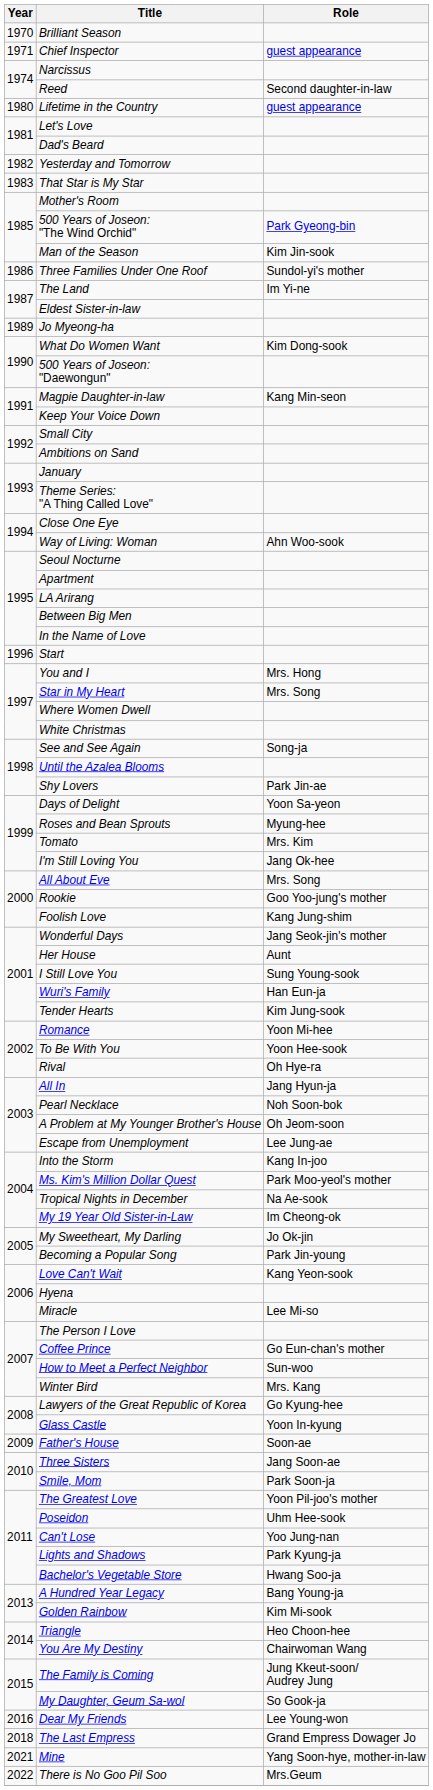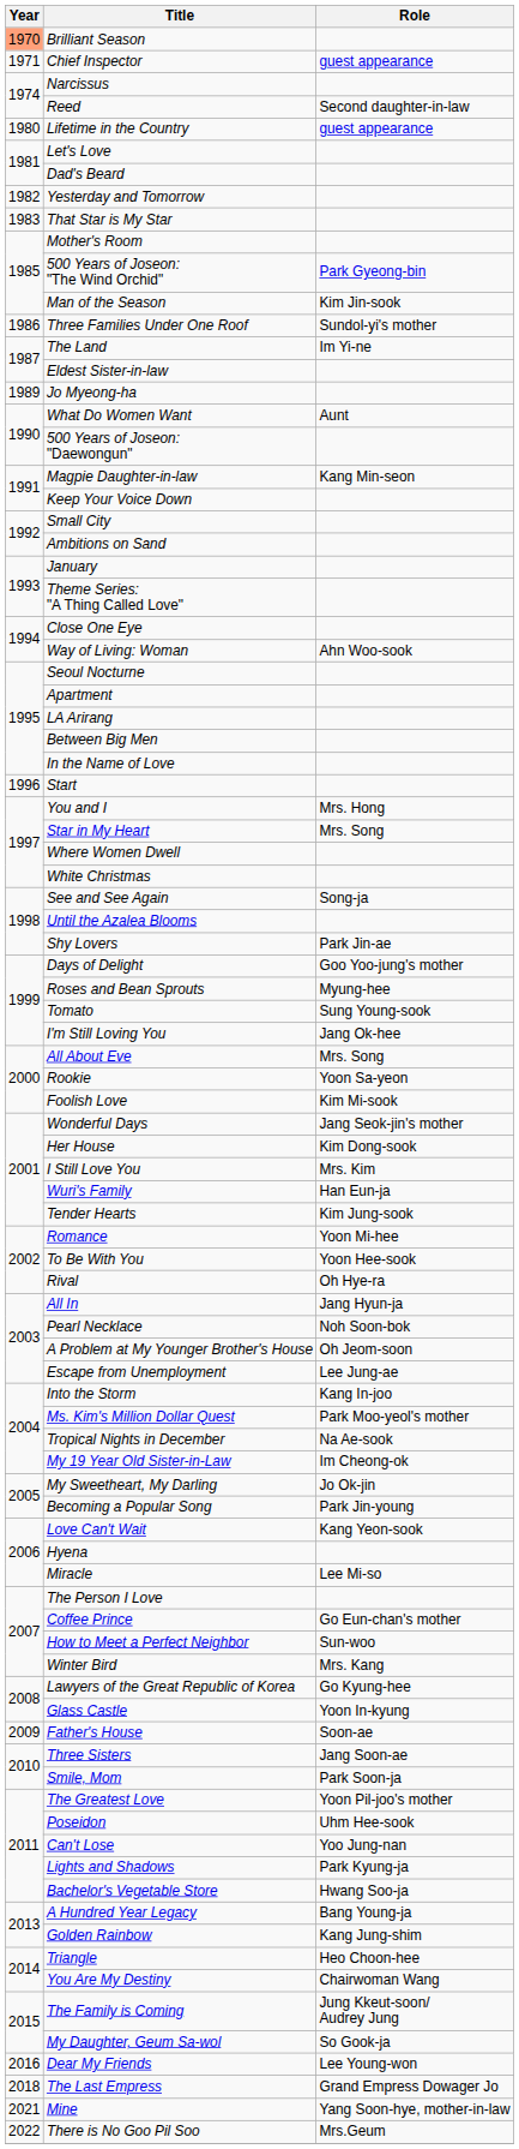 <table class="wikitable">
 <tr>
 <th>Year</th>
 <th>Title</th>
 <th>Role</th>
 </tr>
 <tr>
-<td>1970</td>
+<td style="background: lightsalmon;">1970</td>
 <td><em>Brilliant Season</em></td>
 <td></td>
 </tr>
 <tr>
 <td>1971</td>
 <td><em>Chief Inspector</em></td>
 <td><a href='#'>guest appearance</a></td>
 </tr>
 <tr>
 <td rowspan=2>1974</td>
 <td><em>Narcissus</em></td>
 <td></td>
 </tr>
 <tr>
 <td><em>Reed</em></td>
 <td>Second daughter-in-law</td>
 </tr>
 <tr>
 <td>1980</td>
 <td><em>Lifetime in the Country</em></td>
 <td><a href='#'>guest appearance</a></td>
 </tr>
 <tr>
 <td rowspan=2>1981</td>
 <td><em>Let's Love</em> </td>
 <td></td>
 </tr>
 <tr>
 <td><em>Dad's Beard</em></td>
 <td></td>
 </tr>
 <tr>
 <td>1982</td>
 <td><em>Yesterday and Tomorrow</em></td>
 <td></td>
 </tr>
 <tr>
 <td>1983</td>
 <td><em>That Star is My Star</em></td>
 <td></td>
 </tr>
 <tr>
 <td rowspan=3>1985</td>
 <td><em>Mother's Room</em></td>
 <td></td>
 </tr>
 <tr>
 <td><em>500 Years of Joseon:</em><br>"The Wind Orchid"</td>
 <td><a href='#'>Park Gyeong-bin</a> </td>
 </tr>
 <tr>
 <td><em>Man of the Season</em></td>
 <td>Kim Jin-sook</td>
 </tr>
 <tr>
 <td>1986 </td>
 <td><em>Three Families Under One Roof</em></td>
 <td>Sundol-yi's mother</td>
 </tr>
 <tr>
 <td rowspan=2>1987</td>
 <td><em>The Land</em></td>
 <td>Im Yi-ne</td>
 </tr>
 <tr>
 <td><em>Eldest Sister-in-law</em></td>
 <td></td>
 </tr>
 <tr>
 <td>1989</td>
 <td><em>Jo Myeong-ha</em></td>
 <td></td>
 </tr>
 <tr>
 <td rowspan=2>1990</td>
 <td><em>What Do Women Want</em></td>
-<td>Kim Dong-sook</td>
+<td>Aunt</td>
 </tr>
 <tr>
 <td><em>500 Years of Joseon:</em><br>"Daewongun"</td>
 <td></td>
 </tr>
 <tr>
 <td rowspan=2>1991</td>
 <td><em>Magpie Daughter-in-law</em></td>
 <td>Kang Min-seon</td>
 </tr>
 <tr>
 <td><em>Keep Your Voice Down</em></td>
 <td></td>
 </tr>
 <tr>
 <td rowspan=2>1992</td>
 <td><em>Small City</em></td>
 <td></td>
 </tr>
 <tr>
 <td><em>Ambitions on Sand</em></td>
 <td></td>
 </tr>
 <tr>
 <td rowspan=2>1993</td>
 <td><em>January</em></td>
 <td></td>
 </tr>
 <tr>
 <td><em>Theme Series:</em><br>"A Thing Called Love"</td>
 <td></td>
 </tr>
 <tr>
 <td rowspan=2>1994</td>
 <td><em>Close One Eye</em></td>
 <td></td>
 </tr>
 <tr>
 <td><em>Way of Living: Woman</em></td>
 <td>Ahn Woo-sook</td>
 </tr>
 <tr>
 <td rowspan=5>1995</td>
 <td><em>Seoul Nocturne</em></td>
 <td></td>
 </tr>
 <tr>
 <td><em>Apartment</em></td>
 <td></td>
 </tr>
 <tr>
 <td><em>LA Arirang</em></td>
 <td></td>
 </tr>
 <tr>
 <td><em>Between Big Men</em></td>
 <td></td>
 </tr>
 <tr>
 <td><em>In the Name of Love</em></td>
 <td></td>
 </tr>
 <tr>
 <td>1996</td>
 <td><em>Start</em></td>
 <td></td>
 </tr>
 <tr>
 <td rowspan=4>1997</td>
 <td><em>You and I</em></td>
 <td>Mrs. Hong</td>
 </tr>
 <tr>
 <td><em><a href='#'>Star in My Heart</a></em></td>
 <td>Mrs. Song</td>
 </tr>
 <tr>
 <td><em>Where Women Dwell</em></td>
 <td></td>
 </tr>
 <tr>
 <td><em>White Christmas</em></td>
 <td></td>
 </tr>
 <tr>
 <td rowspan=3>1998</td>
 <td><em>See and See Again</em> </td>
 <td>Song-ja</td>
 </tr>
 <tr>
 <td><em><a href='#'>Until the Azalea Blooms</a></em></td>
 <td></td>
 </tr>
 <tr>
 <td><em>Shy Lovers</em></td>
 <td>Park Jin-ae</td>
 </tr>
 <tr>
 <td rowspan=4>1999</td>
 <td><em>Days of Delight</em></td>
-<td>Yoon Sa-yeon</td>
+<td>Goo Yoo-jung's mother</td>
 </tr>
 <tr>
 <td><em>Roses and Bean Sprouts</em></td>
 <td>Myung-hee</td>
 </tr>
 <tr>
 <td><em>Tomato</em></td>
-<td>Mrs. Kim</td>
+<td>Sung Young-sook</td>
 </tr>
 <tr>
 <td><em>I'm Still Loving You</em></td>
 <td>Jang Ok-hee</td>
 </tr>
 <tr>
 <td rowspan=3>2000</td>
 <td><em><a href='#'>All About Eve</a></em></td>
 <td>Mrs. Song</td>
 </tr>
 <tr>
 <td><em>Rookie</em></td>
-<td>Goo Yoo-jung's mother</td>
+<td>Yoon Sa-yeon</td>
 </tr>
 <tr>
 <td><em>Foolish Love</em></td>
-<td>Kang Jung-shim</td>
+<td>Kim Mi-sook</td>
 </tr>
 <tr>
 <td rowspan=5>2001</td>
 <td><em>Wonderful Days</em> </td>
 <td>Jang Seok-jin's mother</td>
 </tr>
 <tr>
 <td><em>Her House</em></td>
-<td>Aunt</td>
+<td>Kim Dong-sook</td>
 </tr>
 <tr>
 <td><em>I Still Love You</em></td>
-<td>Sung Young-sook</td>
+<td>Mrs. Kim</td>
 </tr>
 <tr>
 <td><em><a href='#'>Wuri's Family</a></em></td>
 <td>Han Eun-ja</td>
 </tr>
 <tr>
 <td><em>Tender Hearts</em></td>
 <td>Kim Jung-sook</td>
 </tr>
 <tr>
 <td rowspan=3>2002</td>
 <td><em><a href='#'>Romance</a></em></td>
 <td>Yoon Mi-hee</td>
 </tr>
 <tr>
 <td><em>To Be With You</em></td>
 <td>Yoon Hee-sook</td>
 </tr>
 <tr>
 <td><em>Rival</em></td>
 <td>Oh Hye-ra</td>
 </tr>
 <tr>
 <td rowspan=4>2003</td>
 <td><em><a href='#'>All In</a></em></td>
 <td>Jang Hyun-ja</td>
 </tr>
 <tr>
 <td><em>Pearl Necklace</em></td>
 <td>Noh Soon-bok</td>
 </tr>
 <tr>
 <td><em>A Problem at My Younger Brother's House</em></td>
 <td>Oh Jeom-soon</td>
 </tr>
 <tr>
 <td><em>Escape from Unemployment</em></td>
 <td>Lee Jung-ae</td>
 </tr>
 <tr>
 <td rowspan=4>2004</td>
 <td><em>Into the Storm</em></td>
 <td>Kang In-joo</td>
 </tr>
 <tr>
 <td><em><a href='#'>Ms. Kim's Million Dollar Quest</a></em></td>
 <td>Park Moo-yeol's mother</td>
 </tr>
 <tr>
 <td><em>Tropical Nights in December</em></td>
 <td>Na Ae-sook</td>
 </tr>
 <tr>
 <td><em><a href='#'>My 19 Year Old Sister-in-Law</a></em></td>
 <td>Im Cheong-ok</td>
 </tr>
 <tr>
 <td rowspan=2>2005</td>
 <td><em>My Sweetheart, My Darling</em></td>
 <td>Jo Ok-jin</td>
 </tr>
 <tr>
 <td><em>Becoming a Popular Song</em></td>
 <td>Park Jin-young</td>
 </tr>
 <tr>
 <td rowspan=3>2006</td>
 <td><em><a href='#'>Love Can't Wait</a></em></td>
 <td>Kang Yeon-sook</td>
 </tr>
 <tr>
 <td><em>Hyena</em></td>
 <td></td>
 </tr>
 <tr>
 <td><em>Miracle</em></td>
 <td>Lee Mi-so</td>
 </tr>
 <tr>
 <td rowspan=4>2007</td>
 <td><em>The Person I Love</em></td>
 <td></td>
 </tr>
 <tr>
 <td><em><a href='#'>Coffee Prince</a></em></td>
 <td>Go Eun-chan's mother</td>
 </tr>
 <tr>
 <td><em><a href='#'>How to Meet a Perfect Neighbor</a></em></td>
 <td>Sun-woo</td>
 </tr>
 <tr>
 <td><em>Winter Bird</em></td>
 <td>Mrs. Kang</td>
 </tr>
 <tr>
 <td rowspan=2>2008</td>
 <td><em>Lawyers of the Great Republic of Korea</em></td>
 <td>Go Kyung-hee</td>
 </tr>
 <tr>
 <td><em><a href='#'>Glass Castle</a></em></td>
 <td>Yoon In-kyung</td>
 </tr>
 <tr>
 <td>2009</td>
 <td><em><a href='#'>Father's House</a></em></td>
 <td>Soon-ae</td>
 </tr>
 <tr>
 <td rowspan=2>2010</td>
 <td><em><a href='#'>Three Sisters</a></em></td>
 <td>Jang Soon-ae</td>
 </tr>
 <tr>
 <td><em><a href='#'>Smile, Mom</a></em></td>
 <td>Park Soon-ja</td>
 </tr>
 <tr>
 <td rowspan=5>2011</td>
 <td><em><a href='#'>The Greatest Love</a></em></td>
 <td>Yoon Pil-joo's mother</td>
 </tr>
 <tr>
 <td><em><a href='#'>Poseidon</a></em></td>
 <td>Uhm Hee-sook</td>
 </tr>
 <tr>
 <td><em><a href='#'>Can't Lose</a></em></td>
 <td>Yoo Jung-nan</td>
 </tr>
 <tr>
 <td><em><a href='#'>Lights and Shadows</a></em></td>
 <td>Park Kyung-ja</td>
 </tr>
 <tr>
 <td><em><a href='#'>Bachelor's Vegetable Store</a></em></td>
 <td>Hwang Soo-ja</td>
 </tr>
 <tr>
 <td rowspan=2>2013</td>
 <td><em><a href='#'>A Hundred Year Legacy</a></em></td>
 <td>Bang Young-ja</td>
 </tr>
 <tr>
 <td><em><a href='#'>Golden Rainbow</a></em></td>
-<td>Kim Mi-sook</td>
+<td>Kang Jung-shim</td>
 </tr>
 <tr>
 <td rowspan=2>2014</td>
 <td><em><a href='#'>Triangle</a></em></td>
 <td>Heo Choon-hee</td>
 </tr>
 <tr>
 <td><em><a href='#'>You Are My Destiny</a></em></td>
 <td>Chairwoman Wang</td>
 </tr>
 <tr>
 <td rowspan=2>2015</td>
 <td><em><a href='#'>The Family is Coming</a></em></td>
 <td>Jung Kkeut-soon/<br>Audrey Jung</td>
 </tr>
 <tr>
 <td><em><a href='#'>My Daughter, Geum Sa-wol</a></em></td>
 <td>So Gook-ja</td>
 </tr>
 <tr>
 <td>2016</td>
 <td><em><a href='#'>Dear My Friends</a></em></td>
 <td>Lee Young-won</td>
 </tr>
 <tr>
 <td>2018</td>
 <td><em><a href='#'>The Last Empress</a></em></td>
 <td>Grand Empress Dowager Jo</td>
 </tr>
 <tr>
 <td>2021</td>
 <td><em><a href='#'>Mine</a></em></td>
 <td>Yang Soon-hye, mother-in-law</td>
 </tr>
 <tr>
 <td>2022</td>
 <td><em>There is No Goo Pil Soo</em></td>
 <td>Mrs.Geum</td>
 </tr>
 <tr>
 </tr>
 </table>
